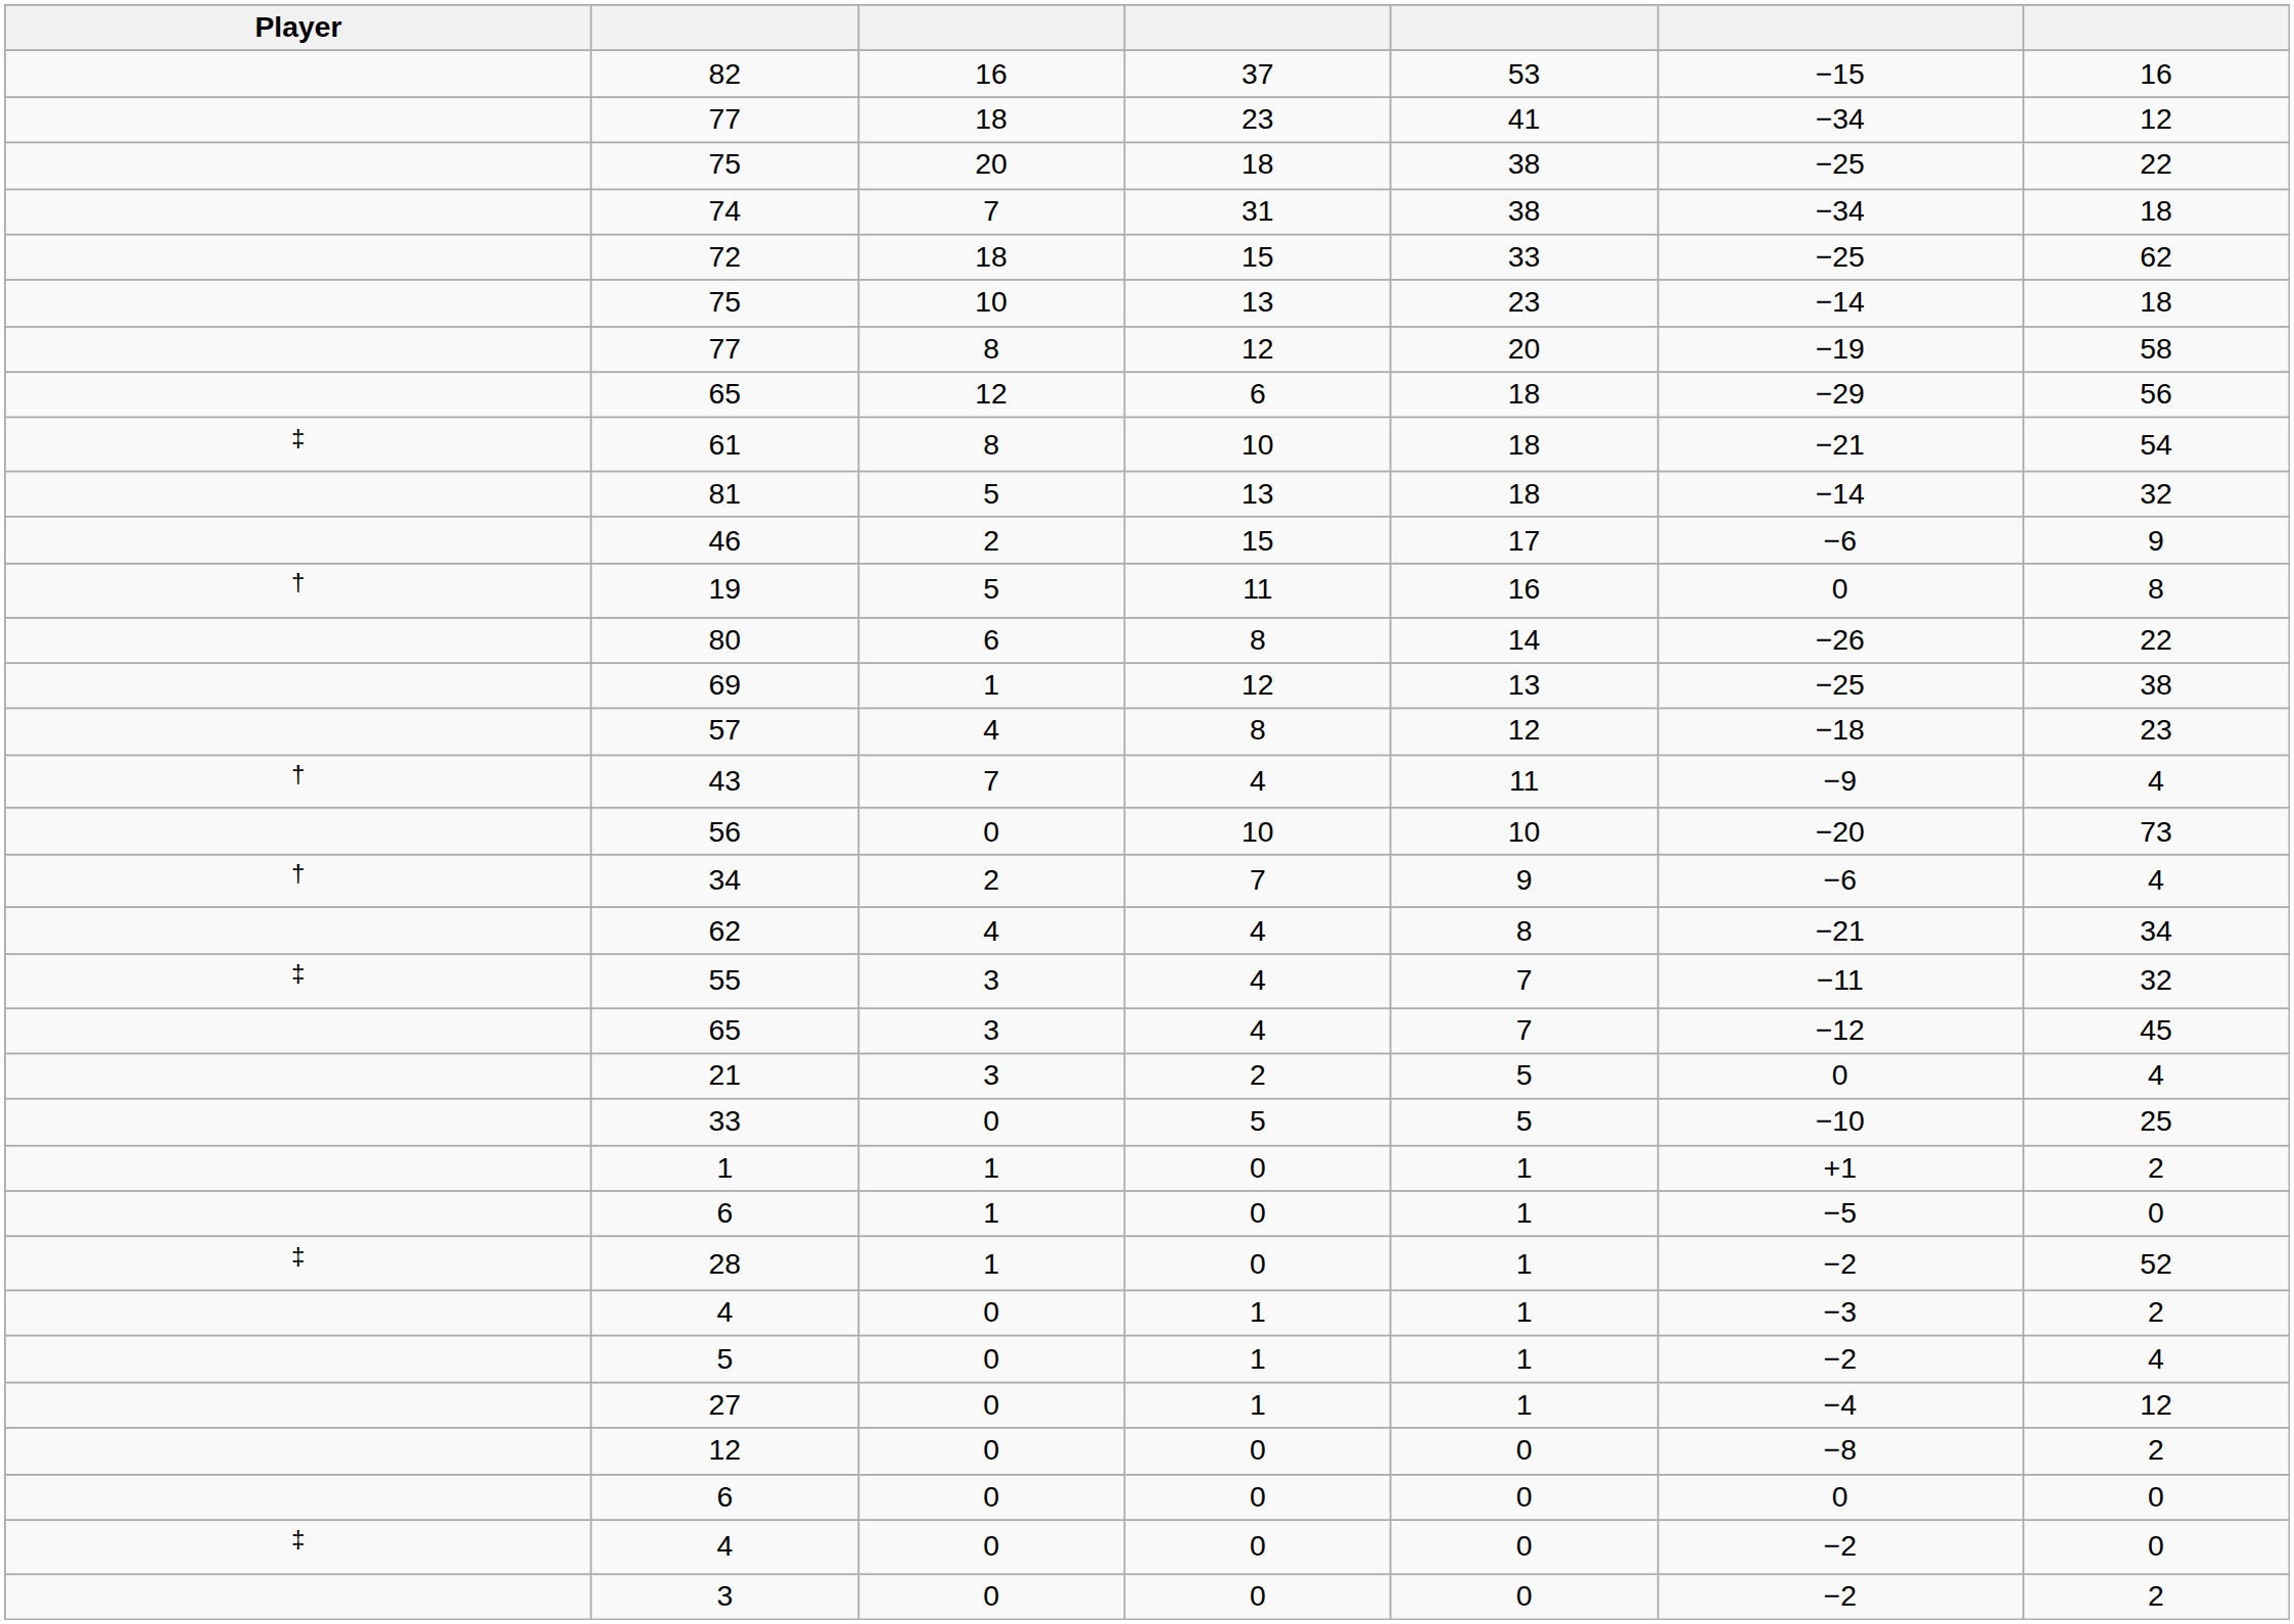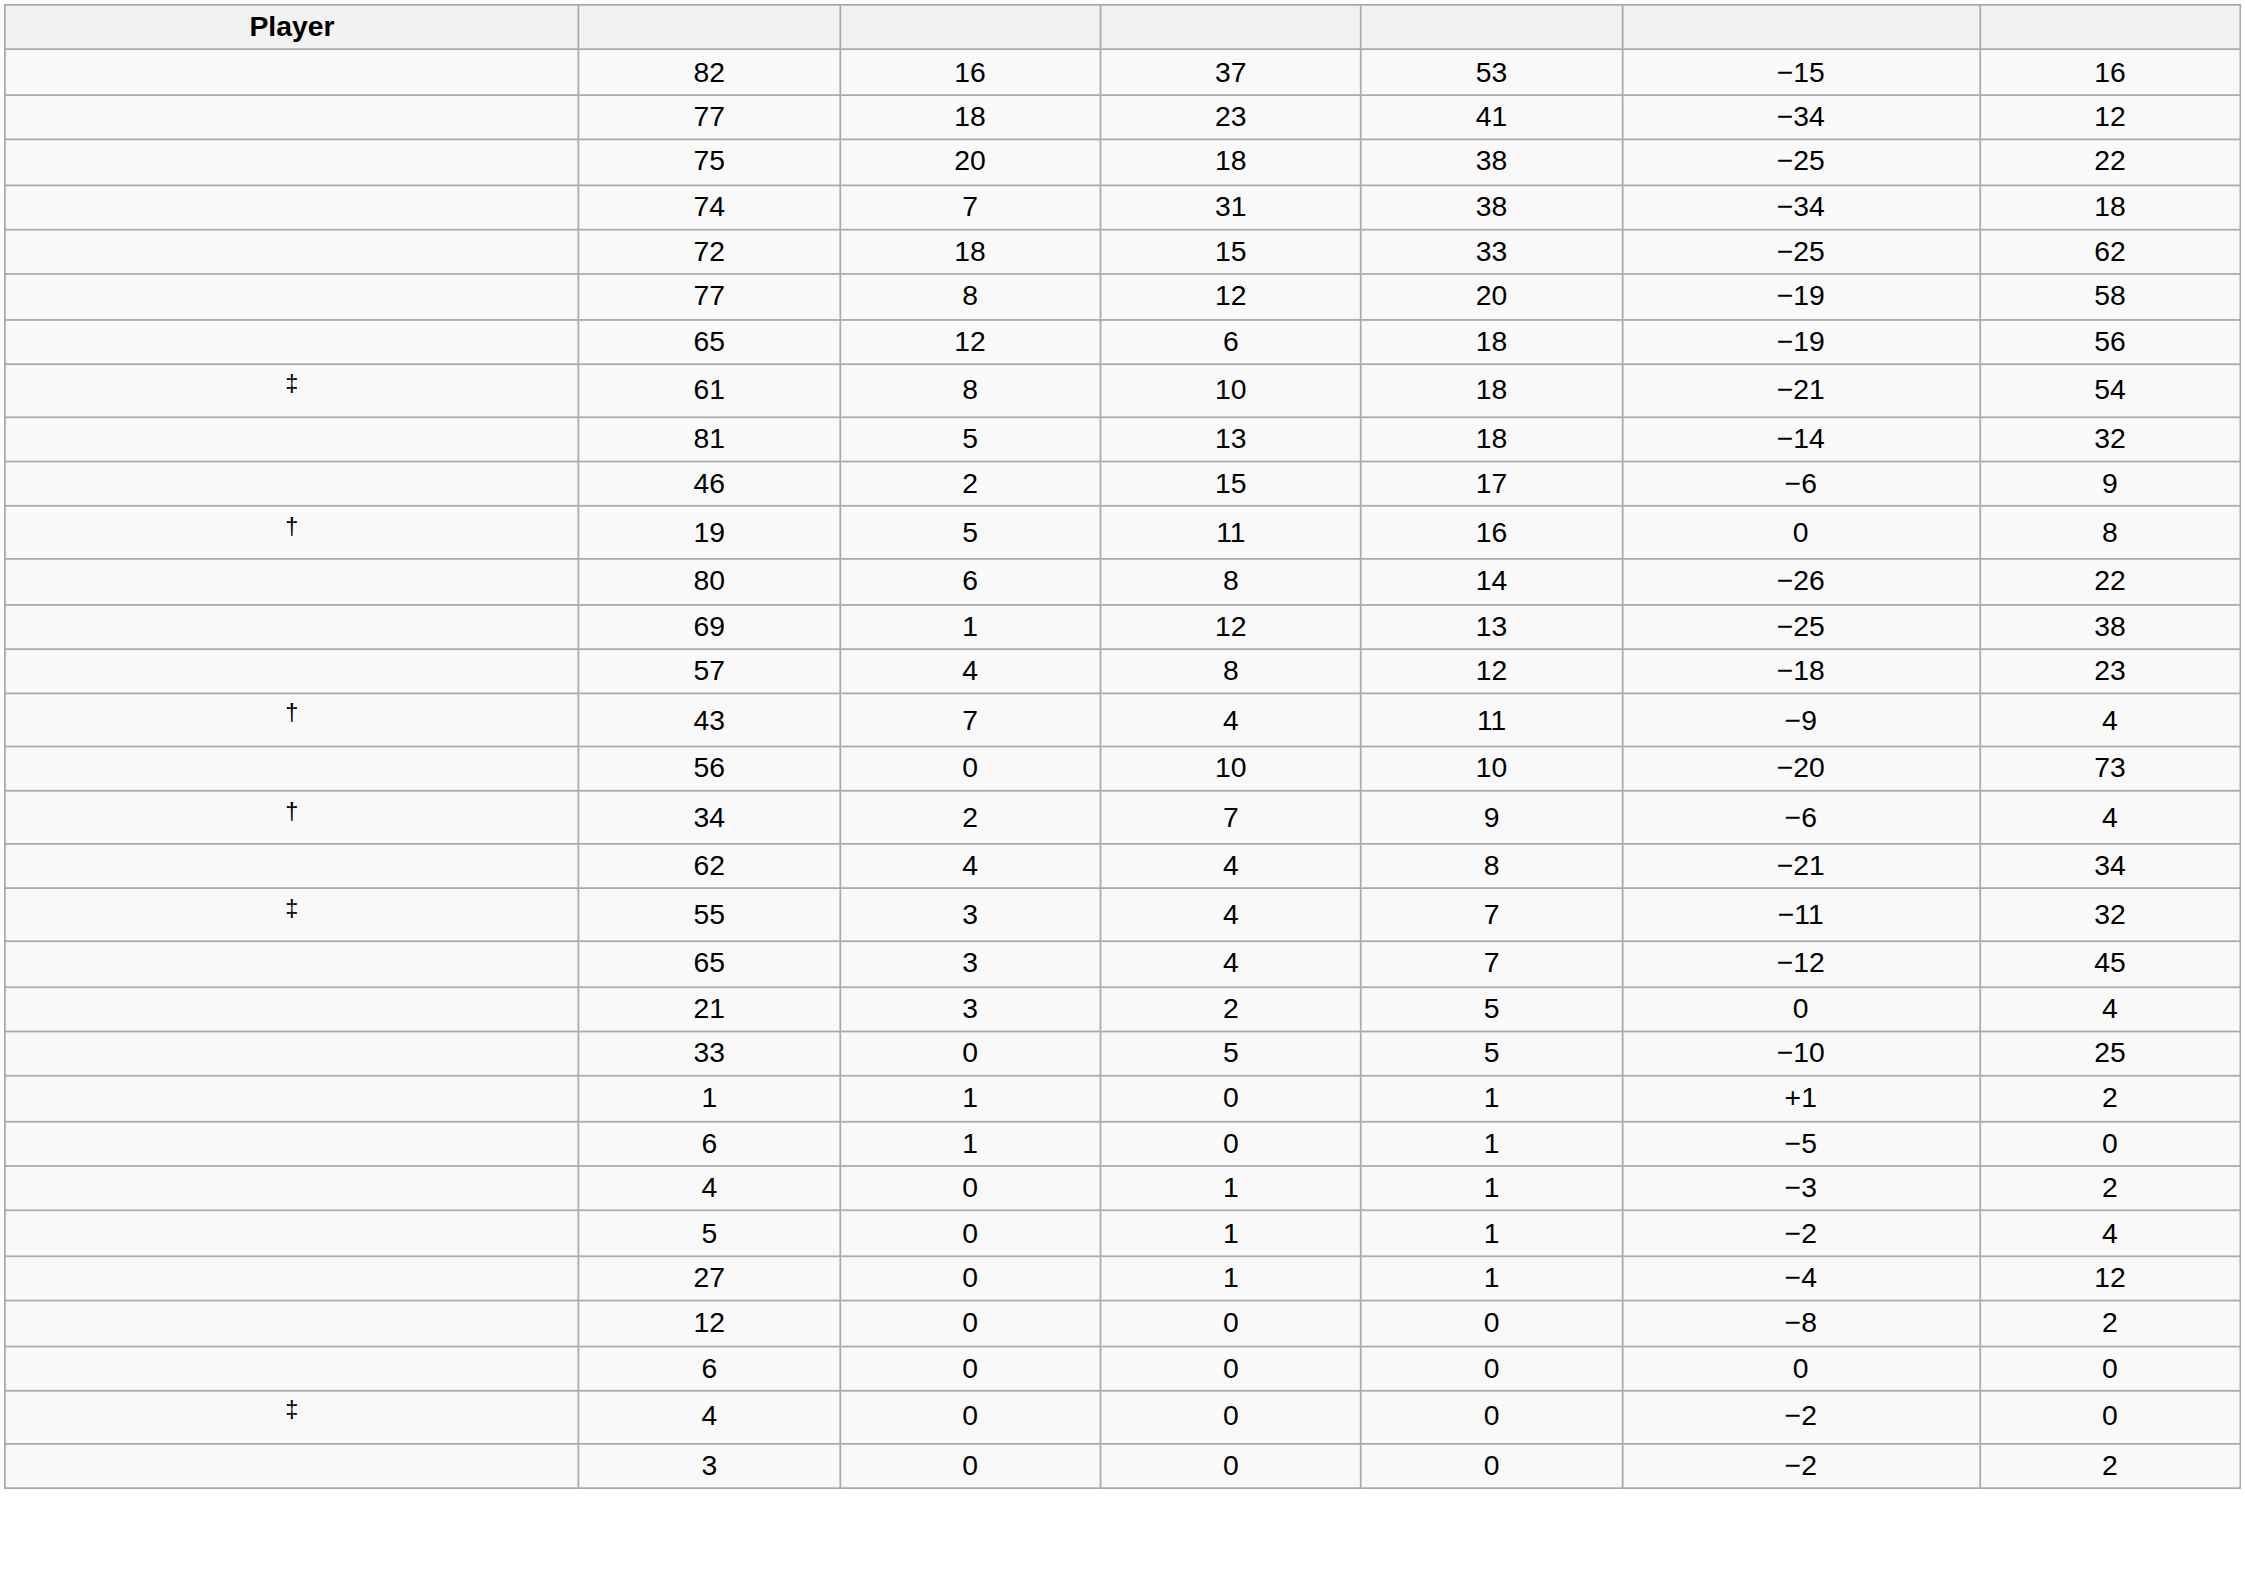 <table class="wikitable sortable" style="width:100%; text-align:center;">
 <tr align=center>
 <th>Player</th>
 <th></th>
 <th></th>
 <th></th>
 <th></th>
 <th></th>
 <th></th>
 </tr>
 <tr>
 <td></td>
 <td>82</td>
 <td>16</td>
 <td>37</td>
 <td>53</td>
 <td>−15</td>
 <td>16</td>
 </tr>
 <tr>
 <td></td>
 <td>77</td>
 <td>18</td>
 <td>23</td>
 <td>41</td>
 <td>−34</td>
 <td>12</td>
 </tr>
 <tr>
 <td></td>
 <td>75</td>
 <td>20</td>
 <td>18</td>
 <td>38</td>
 <td>−25</td>
 <td>22</td>
 </tr>
 <tr>
 <td></td>
 <td>74</td>
 <td>7</td>
 <td>31</td>
 <td>38</td>
 <td>−34</td>
 <td>18</td>
 </tr>
 <tr>
 <td></td>
 <td>72</td>
 <td>18</td>
 <td>15</td>
 <td>33</td>
 <td>−25</td>
 <td>62</td>
 </tr>
 <tr>
 <td></td>
-<td>75</td>
-<td>10</td>
-<td>13</td>
-<td>23</td>
-<td>−14</td>
-<td>18</td>
-</tr>
-<tr>
-<td></td>
 <td>77</td>
 <td>8</td>
 <td>12</td>
 <td>20</td>
 <td>−19</td>
 <td>58</td>
 </tr>
 <tr>
 <td></td>
 <td>65</td>
 <td>12</td>
 <td>6</td>
 <td>18</td>
-<td>−29</td>
+<td>−19</td>
 <td>56</td>
 </tr>
 <tr>
 <td><sup>‡</sup></td>
 <td>61</td>
 <td>8</td>
 <td>10</td>
 <td>18</td>
 <td>−21</td>
 <td>54</td>
 </tr>
 <tr>
 <td></td>
 <td>81</td>
 <td>5</td>
 <td>13</td>
 <td>18</td>
 <td>−14</td>
 <td>32</td>
 </tr>
 <tr>
 <td></td>
 <td>46</td>
 <td>2</td>
 <td>15</td>
 <td>17</td>
 <td>−6</td>
 <td>9</td>
 </tr>
 <tr>
 <td><sup>†</sup></td>
 <td>19</td>
 <td>5</td>
 <td>11</td>
 <td>16</td>
 <td>0</td>
 <td>8</td>
 </tr>
 <tr>
 <td></td>
 <td>80</td>
 <td>6</td>
 <td>8</td>
 <td>14</td>
 <td>−26</td>
 <td>22</td>
 </tr>
 <tr>
 <td></td>
 <td>69</td>
 <td>1</td>
 <td>12</td>
 <td>13</td>
 <td>−25</td>
 <td>38</td>
 </tr>
 <tr>
 <td></td>
 <td>57</td>
 <td>4</td>
 <td>8</td>
 <td>12</td>
 <td>−18</td>
 <td>23</td>
 </tr>
 <tr>
 <td><sup>†</sup></td>
 <td>43</td>
 <td>7</td>
 <td>4</td>
 <td>11</td>
 <td>−9</td>
 <td>4</td>
 </tr>
 <tr>
 <td></td>
 <td>56</td>
 <td>0</td>
 <td>10</td>
 <td>10</td>
 <td>−20</td>
 <td>73</td>
 </tr>
 <tr>
 <td><sup>†</sup></td>
 <td>34</td>
 <td>2</td>
 <td>7</td>
 <td>9</td>
 <td>−6</td>
 <td>4</td>
 </tr>
 <tr>
 <td></td>
 <td>62</td>
 <td>4</td>
 <td>4</td>
 <td>8</td>
 <td>−21</td>
 <td>34</td>
 </tr>
 <tr>
 <td><sup>‡</sup></td>
 <td>55</td>
 <td>3</td>
 <td>4</td>
 <td>7</td>
 <td>−11</td>
 <td>32</td>
 </tr>
 <tr>
 <td></td>
 <td>65</td>
 <td>3</td>
 <td>4</td>
 <td>7</td>
 <td>−12</td>
 <td>45</td>
 </tr>
 <tr>
 <td></td>
 <td>21</td>
 <td>3</td>
 <td>2</td>
 <td>5</td>
 <td>0</td>
 <td>4</td>
 </tr>
 <tr>
 <td></td>
 <td>33</td>
 <td>0</td>
 <td>5</td>
 <td>5</td>
 <td>−10</td>
 <td>25</td>
 </tr>
 <tr>
 <td></td>
 <td>1</td>
 <td>1</td>
 <td>0</td>
 <td>1</td>
 <td>+1</td>
 <td>2</td>
 </tr>
 <tr>
 <td></td>
 <td>6</td>
 <td>1</td>
 <td>0</td>
 <td>1</td>
 <td>−5</td>
 <td>0</td>
 </tr>
 <tr>
-<td><sup>‡</sup></td>
-<td>28</td>
-<td>1</td>
-<td>0</td>
-<td>1</td>
-<td>−2</td>
-<td>52</td>
-</tr>
-<tr>
 <td></td>
 <td>4</td>
 <td>0</td>
 <td>1</td>
 <td>1</td>
 <td>−3</td>
 <td>2</td>
 </tr>
 <tr>
 <td></td>
 <td>5</td>
 <td>0</td>
 <td>1</td>
 <td>1</td>
 <td>−2</td>
 <td>4</td>
 </tr>
 <tr>
 <td></td>
 <td>27</td>
 <td>0</td>
 <td>1</td>
 <td>1</td>
 <td>−4</td>
 <td>12</td>
 </tr>
 <tr>
 <td></td>
 <td>12</td>
 <td>0</td>
 <td>0</td>
 <td>0</td>
 <td>−8</td>
 <td>2</td>
 </tr>
 <tr>
 <td></td>
 <td>6</td>
 <td>0</td>
 <td>0</td>
 <td>0</td>
 <td>0</td>
 <td>0</td>
 </tr>
 <tr>
 <td><sup>‡</sup></td>
 <td>4</td>
 <td>0</td>
 <td>0</td>
 <td>0</td>
 <td>−2</td>
 <td>0</td>
 </tr>
 <tr>
 <td></td>
 <td>3</td>
 <td>0</td>
 <td>0</td>
 <td>0</td>
 <td>−2</td>
 <td>2</td>
 </tr>
 </table>
